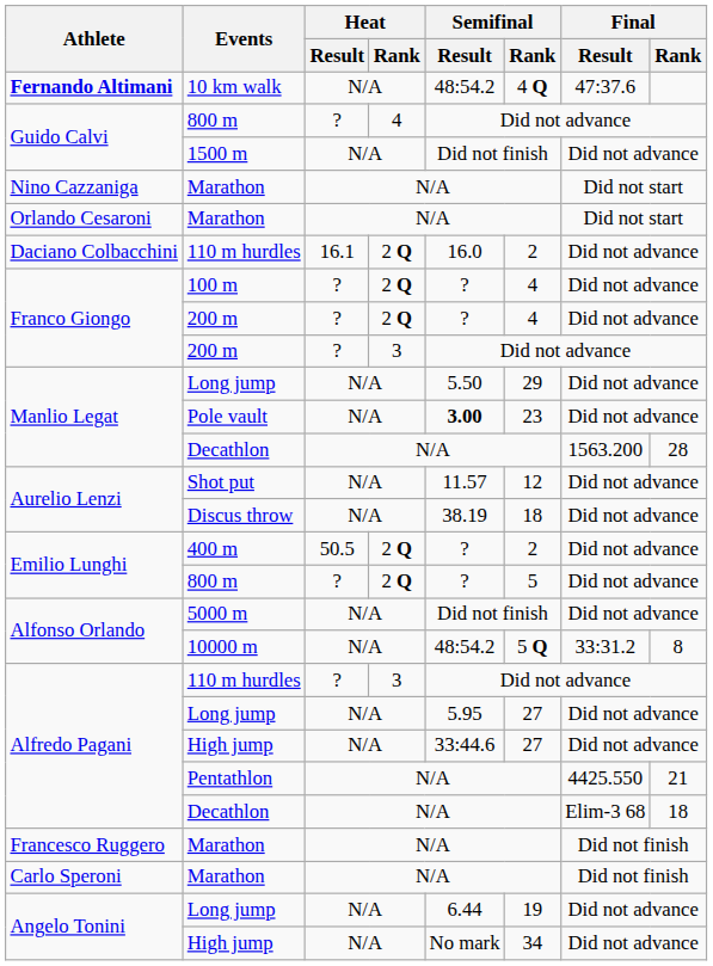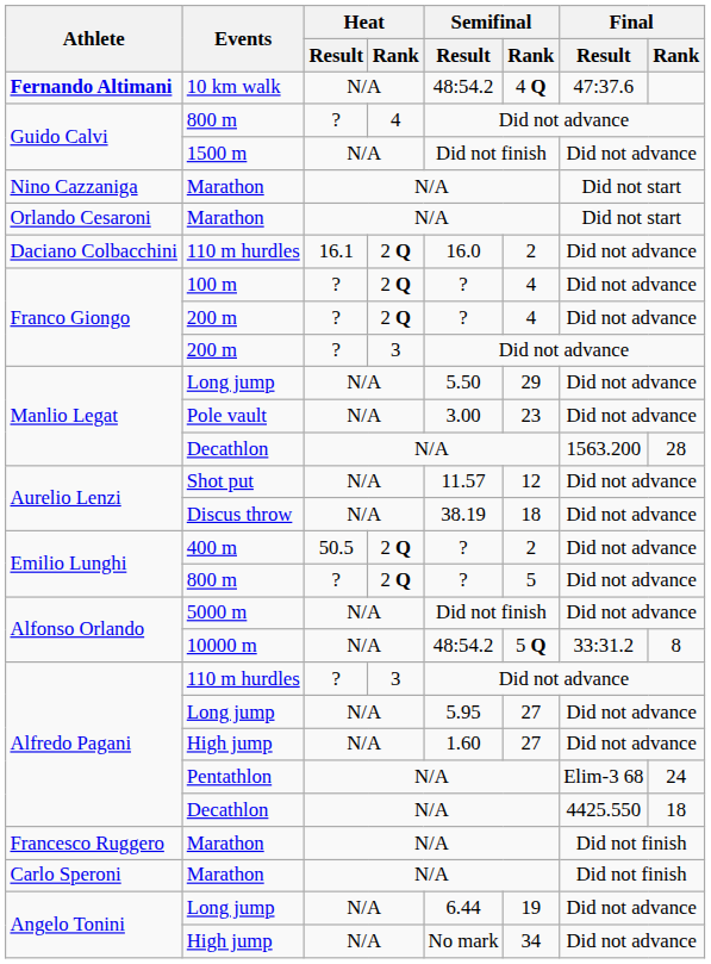 <table class=wikitable style="font-size:90%">
 <tr>
 <th rowspan="2">Athlete</th>
 <th rowspan="2">Events</th>
 <th colspan="2">Heat</th>
 <th colspan="2">Semifinal</th>
 <th colspan="2">Final</th>
 </tr>
 <tr>
 <th>Result</th>
 <th>Rank</th>
 <th>Result</th>
 <th>Rank</th>
 <th>Result</th>
 <th>Rank</th>
 </tr>
 <tr>
 <td><strong><a href='#'>Fernando Altimani</a></strong></td>
 <td><a href='#'>10 km walk</a></td>
 <td align=center colspan=2>N/A</td>
 <td align=center>48:54.2</td>
 <td align=center>4 <strong>Q</strong></td>
 <td align=center>47:37.6</td>
 <td align=center></td>
 </tr>
 <tr>
 <td rowspan=2><a href='#'>Guido Calvi</a></td>
 <td><a href='#'>800 m</a></td>
 <td align=center>?</td>
 <td align=center>4</td>
 <td align=center colspan=4>Did not advance</td>
 </tr>
 <tr>
 <td><a href='#'>1500 m</a></td>
 <td align=center colspan=2>N/A</td>
 <td align=center colspan=2>Did not finish</td>
 <td align=center colspan=2>Did not advance</td>
 </tr>
 <tr>
 <td><a href='#'>Nino Cazzaniga</a></td>
 <td><a href='#'>Marathon</a></td>
 <td align=center colspan=4>N/A</td>
 <td align=center colspan=2>Did not start</td>
 </tr>
 <tr>
 <td><a href='#'>Orlando Cesaroni</a></td>
 <td><a href='#'>Marathon</a></td>
 <td align=center colspan=4>N/A</td>
 <td align=center colspan=2>Did not start</td>
 </tr>
 <tr>
 <td><a href='#'>Daciano Colbacchini</a></td>
 <td><a href='#'>110 m hurdles</a></td>
 <td align=center>16.1</td>
 <td align=center>2 <strong>Q</strong></td>
 <td align=center>16.0</td>
 <td align=center>2</td>
 <td align=center colspan=2>Did not advance</td>
 </tr>
 <tr>
 <td rowspan=3><a href='#'>Franco Giongo</a></td>
 <td><a href='#'>100 m</a></td>
 <td align=center>?</td>
 <td align=center>2 <strong>Q</strong></td>
 <td align=center>?</td>
 <td align=center>4</td>
 <td align=center colspan=2>Did not advance</td>
 </tr>
 <tr>
 <td><a href='#'>200 m</a></td>
 <td align=center>?</td>
 <td align=center>2 <strong>Q</strong></td>
 <td align=center>?</td>
 <td align=center>4</td>
 <td align=center colspan=2>Did not advance</td>
 </tr>
 <tr>
 <td><a href='#'>200 m</a></td>
 <td align=center>?</td>
 <td align=center>3</td>
 <td align=center colspan=4>Did not advance</td>
 </tr>
 <tr>
 <td rowspan=3><a href='#'>Manlio Legat</a></td>
 <td><a href='#'>Long jump</a></td>
 <td align=center colspan=2>N/A</td>
 <td align=center>5.50</td>
 <td align=center>29</td>
 <td align=center colspan=2>Did not advance</td>
 </tr>
 <tr>
 <td><a href='#'>Pole vault</a></td>
 <td align=center colspan=2>N/A</td>
-<td align=center><strong>3.00</strong></td>
+<td align=center>3.00</td>
 <td align=center>23</td>
 <td align=center colspan=2>Did not advance</td>
 </tr>
 <tr>
 <td><a href='#'>Decathlon</a></td>
 <td align=center colspan=4>N/A</td>
 <td align=center>1563.200</td>
 <td align=center>28</td>
 </tr>
 <tr>
 <td rowspan=2><a href='#'>Aurelio Lenzi</a></td>
 <td><a href='#'>Shot put</a></td>
 <td align=center colspan=2>N/A</td>
 <td align=center>11.57</td>
 <td align=center>12</td>
 <td align=center colspan=2>Did not advance</td>
 </tr>
 <tr>
 <td><a href='#'>Discus throw</a></td>
 <td align=center colspan=2>N/A</td>
 <td align=center>38.19</td>
 <td align=center>18</td>
 <td align=center colspan=2>Did not advance</td>
 </tr>
 <tr>
 <td rowspan=2><a href='#'>Emilio Lunghi</a></td>
 <td><a href='#'>400 m</a></td>
 <td align=center>50.5</td>
 <td align=center>2 <strong>Q</strong></td>
 <td align=center>?</td>
 <td align=center>2</td>
 <td align=center colspan=2>Did not advance</td>
 </tr>
 <tr>
 <td><a href='#'>800 m</a></td>
 <td align=center>?</td>
 <td align=center>2 <strong>Q</strong></td>
 <td align=center>?</td>
 <td align=center>5</td>
 <td align=center colspan=2>Did not advance</td>
 </tr>
 <tr>
 <td rowspan=2><a href='#'>Alfonso Orlando</a></td>
 <td><a href='#'>5000 m</a></td>
 <td align=center colspan=2>N/A</td>
 <td align=center colspan=2>Did not finish</td>
 <td align=center colspan=2>Did not advance</td>
 </tr>
 <tr>
 <td><a href='#'>10000 m</a></td>
 <td align=center colspan=2>N/A</td>
 <td align=center>48:54.2</td>
 <td align=center>5 <strong>Q</strong></td>
 <td align=center>33:31.2</td>
 <td align=center>8</td>
 </tr>
 <tr>
 <td rowspan=5><a href='#'>Alfredo Pagani</a></td>
 <td><a href='#'>110 m hurdles</a></td>
 <td align=center>?</td>
 <td align=center>3</td>
 <td align=center colspan=4>Did not advance</td>
 </tr>
 <tr>
 <td><a href='#'>Long jump</a></td>
 <td align=center colspan=2>N/A</td>
 <td align=center>5.95</td>
 <td align=center>27</td>
 <td align=center colspan=2>Did not advance</td>
 </tr>
 <tr>
 <td><a href='#'>High jump</a></td>
 <td align=center colspan=2>N/A</td>
-<td align=center>33:44.6</td>
+<td align=center>1.60</td>
 <td align=center>27</td>
 <td align=center colspan=2>Did not advance</td>
 </tr>
 <tr>
 <td><a href='#'>Pentathlon</a></td>
 <td align=center colspan=4>N/A</td>
-<td align=center>4425.550</td>
-<td align=center>21</td>
+<td align=center>Elim-3 68</td>
+<td align=center>24</td>
 </tr>
 <tr>
 <td><a href='#'>Decathlon</a></td>
 <td align=center colspan=4>N/A</td>
-<td align=center>Elim-3 68</td>
+<td align=center>4425.550</td>
 <td align=center>18</td>
 </tr>
 <tr>
 <td><a href='#'>Francesco Ruggero</a></td>
 <td><a href='#'>Marathon</a></td>
 <td align=center colspan=4>N/A</td>
 <td align=center colspan=2>Did not finish</td>
 </tr>
 <tr>
 <td><a href='#'>Carlo Speroni</a></td>
 <td><a href='#'>Marathon</a></td>
 <td align=center colspan=4>N/A</td>
 <td align=center colspan=2>Did not finish</td>
 </tr>
 <tr>
 <td rowspan=2><a href='#'>Angelo Tonini</a></td>
 <td><a href='#'>Long jump</a></td>
 <td align=center colspan=2>N/A</td>
 <td align=center>6.44</td>
 <td align=center>19</td>
 <td align=center colspan=2>Did not advance</td>
 </tr>
 <tr>
 <td><a href='#'>High jump</a></td>
 <td align=center colspan=2>N/A</td>
 <td align=center>No mark</td>
 <td align=center>34</td>
 <td align=center colspan=2>Did not advance</td>
 </tr>
 </table>
